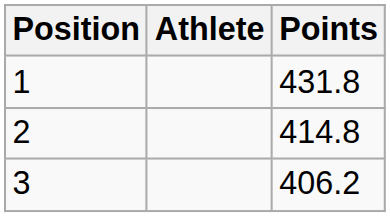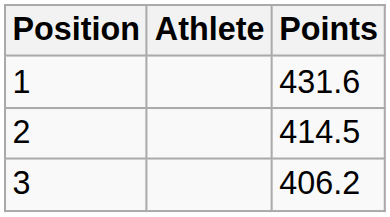 <table class="wikitable">
 <tr>
 <th>Position</th>
 <th>Athlete</th>
 <th>Points</th>
 </tr>
 <tr>
 <td>1</td>
 <td></td>
-<td>431.8</td>
+<td>431.6</td>
 </tr>
 <tr>
 <td>2</td>
 <td></td>
-<td>414.8</td>
+<td>414.5</td>
 </tr>
 <tr>
 <td>3</td>
 <td></td>
 <td>406.2</td>
 </tr>
 </table>
